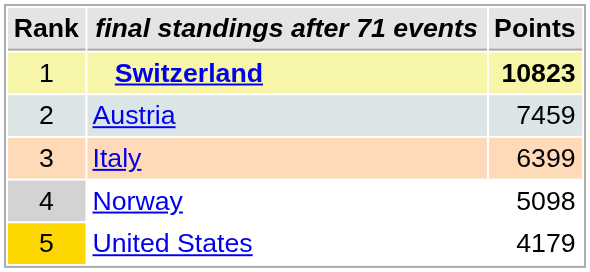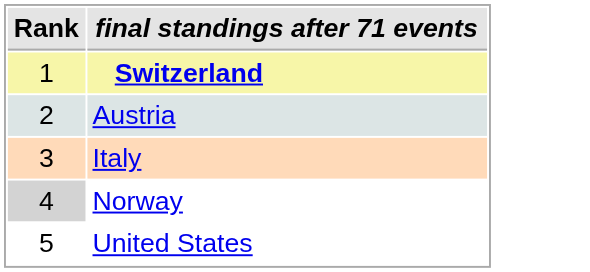 <table cellspacing="1" cellpadding="3" style="border:1px solid #AAAAAA;font-size:86%">
 <tr style="background-color: #E4E4E4;">
 <th style="border-bottom:1px solid #AAAAAA; width: 10px;">Rank</th>
 <th style="border-bottom:1px solid #AAAAAA; width: 200px;"><em>final standings after 71 events</em></th>
-<th style="border-bottom:1px solid #AAAAAA; width: 40px;">Points</th>
 </tr>
 <tr style="background:#f7f6a8;">
 <td align=center>1</td>
 <td>   <strong><a href='#'>Switzerland</a></strong> </td>
-<td align=right><strong>10823</strong></td>
 </tr>
 <tr style="background:#dce5e5;">
 <td align=center>2</td>
 <td> <a href='#'>Austria</a></td>
-<td align=right>7459</td>
 </tr>
 <tr style="background:#ffdab9;">
 <td align=center>3</td>
 <td> <a href='#'>Italy</a></td>
-<td align=right>6399</td>
 </tr>
 <tr>
 <td align=center style="background: lightgrey;">4</td>
 <td> <a href='#'>Norway</a></td>
-<td align=right>5098</td>
 </tr>
 <tr>
-<td align=center style="background: gold;">5</td>
+<td align=center>5</td>
 <td> <a href='#'>United States</a></td>
-<td align=right>4179</td>
 </tr>
 </table>
